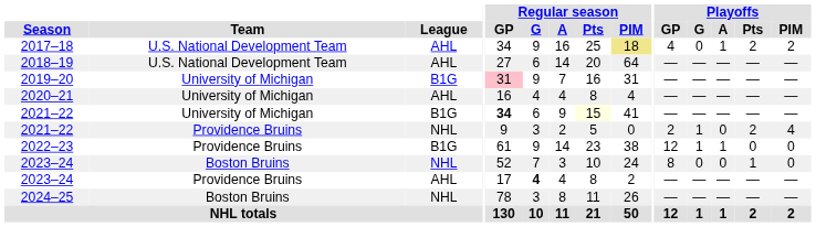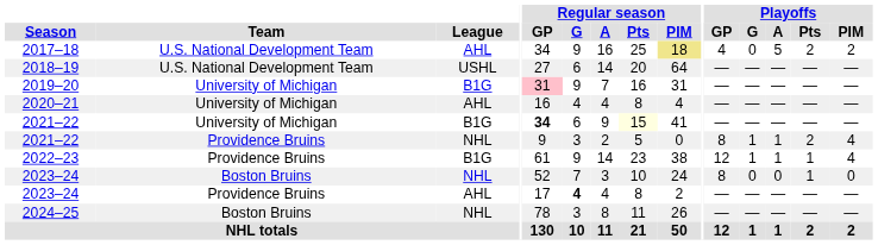 <table border="0" cellpadding="1" cellspacing="0" style="text-align:center; width:60em">
 <tr bgcolor="#e0e0e0">
 <th colspan="3" bgcolor="#ffffff"></th>
 <th rowspan="98" bgcolor="#ffffff"></th>
 <th colspan="5"><a href='#'>Regular season</a></th>
 <th rowspan="98" bgcolor="#ffffff"></th>
 <th colspan="5"><a href='#'>Playoffs</a></th>
 </tr>
 <tr bgcolor="#e0e0e0">
 <th><a href='#'>Season</a></th>
 <th>Team</th>
 <th>League</th>
 <th>GP</th>
 <th><a href='#'>G</a></th>
 <th><a href='#'>A</a></th>
 <th><a href='#'>Pts</a></th>
 <th><a href='#'>PIM</a></th>
 <th>GP</th>
 <th>G</th>
 <th>A</th>
 <th>Pts</th>
 <th>PIM</th>
 </tr>
 <tr>
 <td><a href='#'>2017–18</a></td>
 <td><a href='#'>U.S. National Development Team</a></td>
 <td><a href='#'>AHL</a></td>
 <td>34</td>
 <td>9</td>
 <td>16</td>
 <td>25</td>
 <td style="background: khaki;">18</td>
 <td>4</td>
 <td>0</td>
-<td>1</td>
+<td>5</td>
 <td>2</td>
 <td>2</td>
 </tr>
 <tr bgcolor="#f0f0f0">
 <td><a href='#'>2018–19</a></td>
 <td>U.S. National Development Team</td>
-<td>AHL</td>
+<td>USHL</td>
 <td>27</td>
 <td>6</td>
 <td>14</td>
 <td>20</td>
 <td>64</td>
 <td>—</td>
 <td>—</td>
 <td>—</td>
 <td>—</td>
 <td>—</td>
 </tr>
 <tr>
 <td><a href='#'>2019–20</a></td>
 <td><a href='#'>University of Michigan</a></td>
 <td><a href='#'>B1G</a></td>
 <td style="background: pink;">31</td>
 <td>9</td>
 <td>7</td>
 <td>16</td>
 <td>31</td>
 <td>—</td>
 <td>—</td>
 <td>—</td>
 <td>—</td>
 <td>—</td>
 </tr>
 <tr bgcolor="#f0f0f0">
 <td><a href='#'>2020–21</a></td>
 <td>University of Michigan</td>
 <td>AHL</td>
 <td>16</td>
 <td>4</td>
 <td>4</td>
 <td>8</td>
 <td>4</td>
 <td>—</td>
 <td>—</td>
 <td>—</td>
 <td>—</td>
 <td>—</td>
 </tr>
 <tr>
 <td><a href='#'>2021–22</a></td>
 <td>University of Michigan</td>
 <td>B1G</td>
 <td><strong>34</strong></td>
 <td>6</td>
 <td>9</td>
 <td style="background: lightyellow;">15</td>
 <td>41</td>
 <td>—</td>
 <td>—</td>
 <td>—</td>
 <td>—</td>
 <td>—</td>
 </tr>
 <tr bgcolor="#f0f0f0">
 <td><a href='#'>2021–22</a></td>
 <td><a href='#'>Providence Bruins</a></td>
 <td>NHL</td>
 <td>9</td>
 <td>3</td>
 <td>2</td>
 <td>5</td>
 <td>0</td>
-<td>2</td>
+<td>8</td>
 <td>1</td>
-<td>0</td>
+<td>1</td>
 <td>2</td>
 <td>4</td>
 </tr>
 <tr>
 <td><a href='#'>2022–23</a></td>
 <td>Providence Bruins</td>
 <td>B1G</td>
 <td>61</td>
 <td>9</td>
 <td>14</td>
 <td>23</td>
 <td>38</td>
 <td>12</td>
 <td>1</td>
 <td>1</td>
-<td>0</td>
-<td>0</td>
+<td>1</td>
+<td>4</td>
 </tr>
 <tr bgcolor="#f0f0f0">
 <td><a href='#'>2023–24</a></td>
 <td><a href='#'>Boston Bruins</a></td>
 <td><a href='#'>NHL</a></td>
 <td>52</td>
 <td>7</td>
 <td>3</td>
 <td>10</td>
 <td>24</td>
 <td>8</td>
 <td>0</td>
 <td>0</td>
 <td>1</td>
 <td>0</td>
 </tr>
 <tr>
 <td><a href='#'>2023–24</a></td>
 <td>Providence Bruins</td>
 <td>AHL</td>
 <td>17</td>
 <td><strong>4</strong></td>
 <td>4</td>
 <td>8</td>
 <td>2</td>
 <td>—</td>
 <td>—</td>
 <td>—</td>
 <td>—</td>
 <td>—</td>
 </tr>
 <tr bgcolor="#f0f0f0">
 <td><a href='#'>2024–25</a></td>
 <td>Boston Bruins</td>
 <td>NHL</td>
 <td>78</td>
 <td>3</td>
 <td>8</td>
 <td>11</td>
 <td>26</td>
 <td>—</td>
 <td>—</td>
 <td>—</td>
 <td>—</td>
 <td>—</td>
 </tr>
 <tr bgcolor="#e0e0e0">
 <th colspan="3">NHL totals</th>
 <th>130</th>
 <th>10</th>
 <th>11</th>
 <th>21</th>
 <th>50</th>
 <th>12</th>
 <th>1</th>
 <th>1</th>
 <th>2</th>
 <th>2</th>
 </tr>
 </table>
